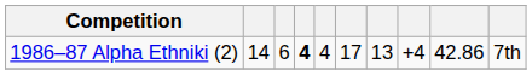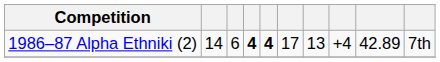 <table class="wikitable" style="text-align:center">
 <tr>
 <th>Competition</th>
 <th></th>
 <th></th>
 <th></th>
 <th></th>
 <th></th>
 <th></th>
 <th></th>
 <th></th>
 <th></th>
 </tr>
 <tr>
 <td><a href='#'>1986–87 Alpha Ethniki</a> (2)</td>
 <td>14</td>
 <td>6</td>
 <td><strong>4</strong></td>
-<td>4</td>
+<td><strong>4</strong></td>
 <td>17</td>
 <td>13</td>
 <td>+4</td>
-<td>42.86</td>
+<td>42.89</td>
 <td>7th</td>
 </tr>
 <tr>
 </tr>
 </table>
